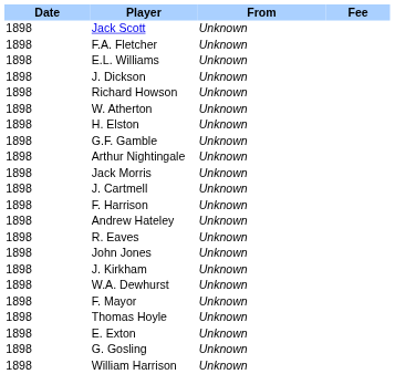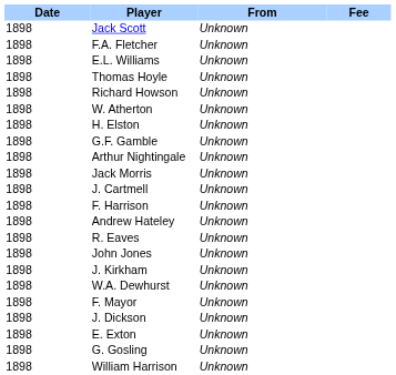 <table border="0" cellspacing="0" cellpadding="2">
 <tr bgcolor=AAD0FF>
 <th width=20%>Date</th>
 <th width=25%>Player</th>
 <th width=30%>From</th>
 <th width=15%>Fee</th>
 </tr>
 <tr>
 <td>1898</td>
 <td><a href='#'>Jack Scott</a></td>
 <td><em>Unknown</em></td>
 <td></td>
 </tr>
 <tr>
 <td>1898</td>
 <td>F.A. Fletcher</td>
 <td><em>Unknown</em></td>
 <td></td>
 </tr>
 <tr>
 <td>1898</td>
 <td>E.L. Williams</td>
 <td><em>Unknown</em></td>
 <td></td>
 </tr>
 <tr>
 <td>1898</td>
-<td>J. Dickson</td>
+<td>Thomas Hoyle</td>
 <td><em>Unknown</em></td>
 <td></td>
 </tr>
 <tr>
 <td>1898</td>
 <td>Richard Howson</td>
 <td><em>Unknown</em></td>
 <td></td>
 </tr>
 <tr>
 <td>1898</td>
 <td>W. Atherton</td>
 <td><em>Unknown</em></td>
 <td></td>
 </tr>
 <tr>
 <td>1898</td>
 <td>H. Elston</td>
 <td><em>Unknown</em></td>
 <td></td>
 </tr>
 <tr>
 <td>1898</td>
 <td>G.F. Gamble</td>
 <td><em>Unknown</em></td>
 <td></td>
 </tr>
 <tr>
 <td>1898</td>
 <td>Arthur Nightingale</td>
 <td><em>Unknown</em></td>
 <td></td>
 </tr>
 <tr>
 <td>1898</td>
 <td>Jack Morris</td>
 <td><em>Unknown</em></td>
 <td></td>
 </tr>
 <tr>
 <td>1898</td>
 <td>J. Cartmell</td>
 <td><em>Unknown</em></td>
 <td></td>
 </tr>
 <tr>
 <td>1898</td>
 <td>F. Harrison</td>
 <td><em>Unknown</em></td>
 <td></td>
 </tr>
 <tr>
 <td>1898</td>
 <td>Andrew Hateley</td>
 <td><em>Unknown</em></td>
 <td></td>
 </tr>
 <tr>
 <td>1898</td>
 <td>R. Eaves</td>
 <td><em>Unknown</em></td>
 <td></td>
 </tr>
 <tr>
 <td>1898</td>
 <td>John Jones</td>
 <td><em>Unknown</em></td>
 <td></td>
 </tr>
 <tr>
 <td>1898</td>
 <td>J. Kirkham</td>
 <td><em>Unknown</em></td>
 <td></td>
 </tr>
 <tr>
 <td>1898</td>
 <td>W.A. Dewhurst</td>
 <td><em>Unknown</em></td>
 <td></td>
 </tr>
 <tr>
 <td>1898</td>
 <td>F. Mayor</td>
 <td><em>Unknown</em></td>
 <td></td>
 </tr>
 <tr>
 <td>1898</td>
-<td>Thomas Hoyle</td>
+<td>J. Dickson</td>
 <td><em>Unknown</em></td>
 <td></td>
 </tr>
 <tr>
 <td>1898</td>
 <td>E. Exton</td>
 <td><em>Unknown</em></td>
 <td></td>
 </tr>
 <tr>
 <td>1898</td>
 <td>G. Gosling</td>
 <td><em>Unknown</em></td>
 <td></td>
 </tr>
 <tr>
 <td>1898</td>
 <td>William Harrison</td>
 <td><em>Unknown</em></td>
 <td></td>
 </tr>
 </table>
